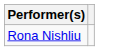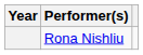 <table class="wikitable plainrowheaders">
 <tr>
+<th scope="col">Year</th>
 <th scope="col">Performer(s)</th>
 <th scope="col"></th>
 </tr>
 <tr>
+<th scope="row"></th>
 <td><a href='#'>Rona Nishliu</a></td>
 <td style="text-align: center;"></td>
 </tr>
 </table>
